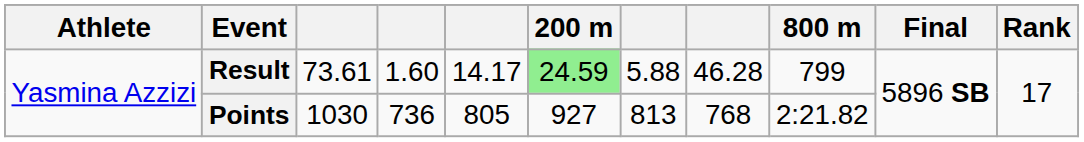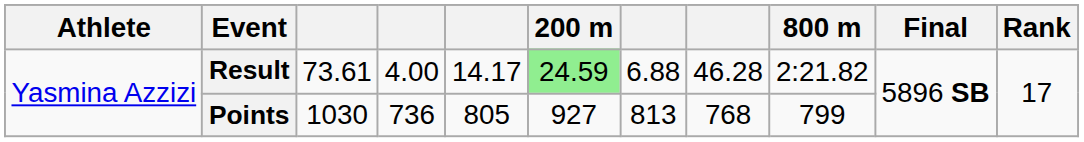 <table class=wikitable style="font-size:90%;">
 <tr>
 <th>Athlete</th>
 <th>Event</th>
 <th></th>
 <th></th>
 <th></th>
 <th>200 m</th>
 <th></th>
 <th></th>
 <th>800 m</th>
 <th>Final</th>
 <th>Rank</th>
 </tr>
 <tr align=center>
 <td rowspan=2 align=left><a href='#'>Yasmina Azzizi</a></td>
 <th style="font-size:95%">Result</th>
 <td>73.61</td>
-<td>1.60</td>
+<td>4.00</td>
 <td>14.17</td>
 <td style="background: lightgreen;">24.59</td>
-<td>5.88</td>
+<td>6.88</td>
 <td>46.28</td>
-<td>799</td>
+<td>2:21.82</td>
 <td rowspan=2>5896 <strong>SB</strong></td>
 <td rowspan=2>17</td>
 </tr>
 <tr align=center>
 <th style="font-size:95%">Points</th>
 <td>1030</td>
 <td>736</td>
 <td>805</td>
 <td>927</td>
 <td>813</td>
 <td>768</td>
-<td>2:21.82</td>
+<td>799</td>
 </tr>
 </table>
